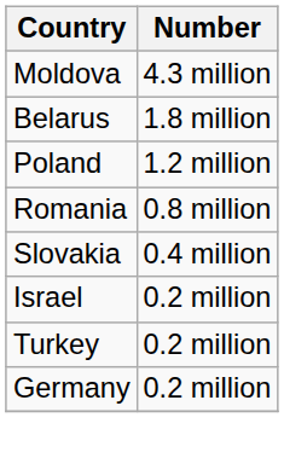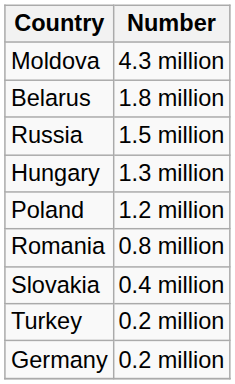 <table class="wikitable sortable" style="font-size: 100%;float:right" width= align=>
 <tr style="background:lightgrey;">
 <th>Country</th>
 <th>Number</th>
 </tr>
 <tr>
 <td>Moldova</td>
 <td>4.3 million</td>
 </tr>
 <tr>
 <td>Belarus</td>
 <td>1.8 million</td>
 </tr>
 <tr>
+<td>Russia</td>
+<td>1.5 million</td>
+</tr>
+<tr>
+<td>Hungary</td>
+<td>1.3 million</td>
+</tr>
+<tr>
 <td>Poland</td>
 <td>1.2 million</td>
 </tr>
 <tr>
 <td>Romania</td>
 <td>0.8 million</td>
 </tr>
 <tr>
 <td>Slovakia</td>
 <td>0.4 million</td>
 </tr>
 <tr>
-<td>Israel</td>
-<td>0.2 million</td>
-</tr>
-<tr>
 <td>Turkey</td>
 <td>0.2 million</td>
 </tr>
 <tr>
 <td>Germany</td>
 <td>0.2 million</td>
 </tr>
 <tr>
 </tr>
 </table>
